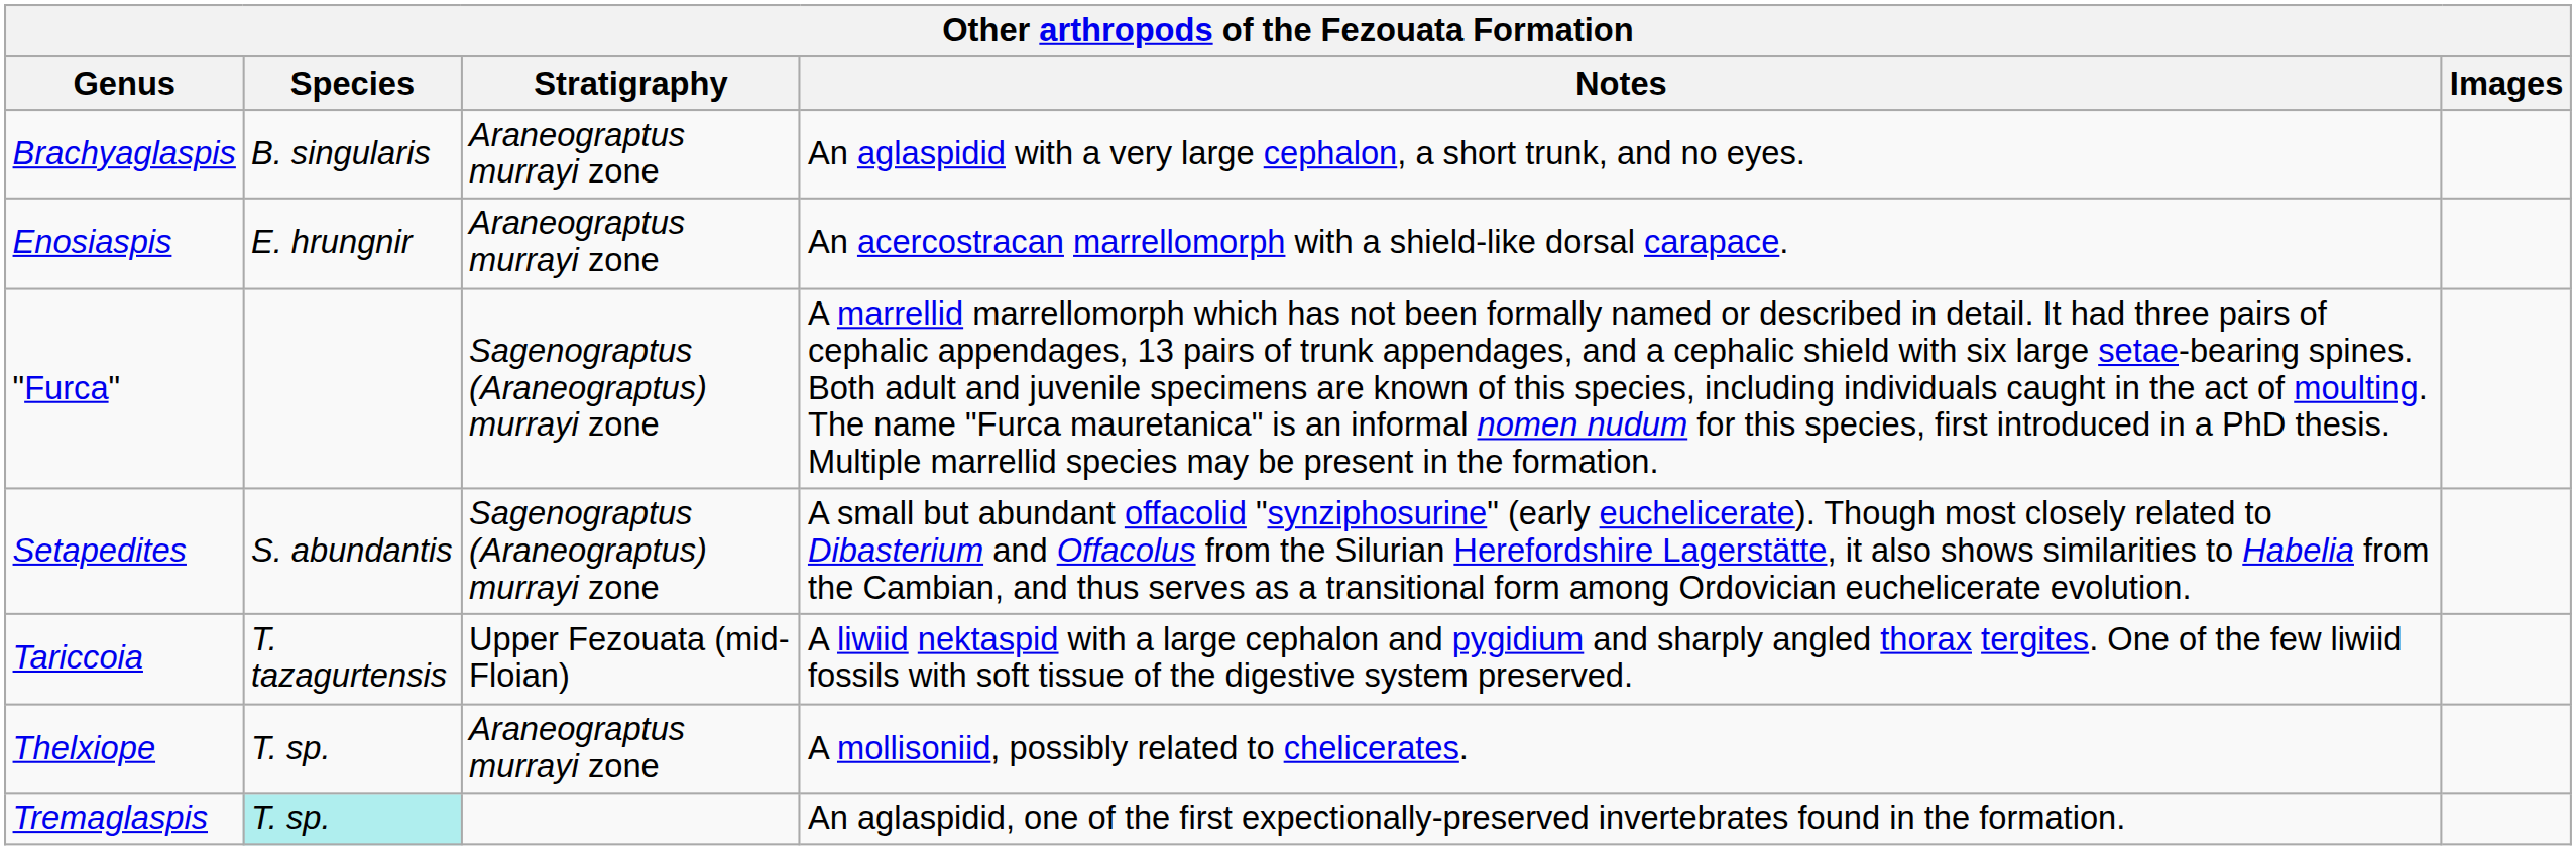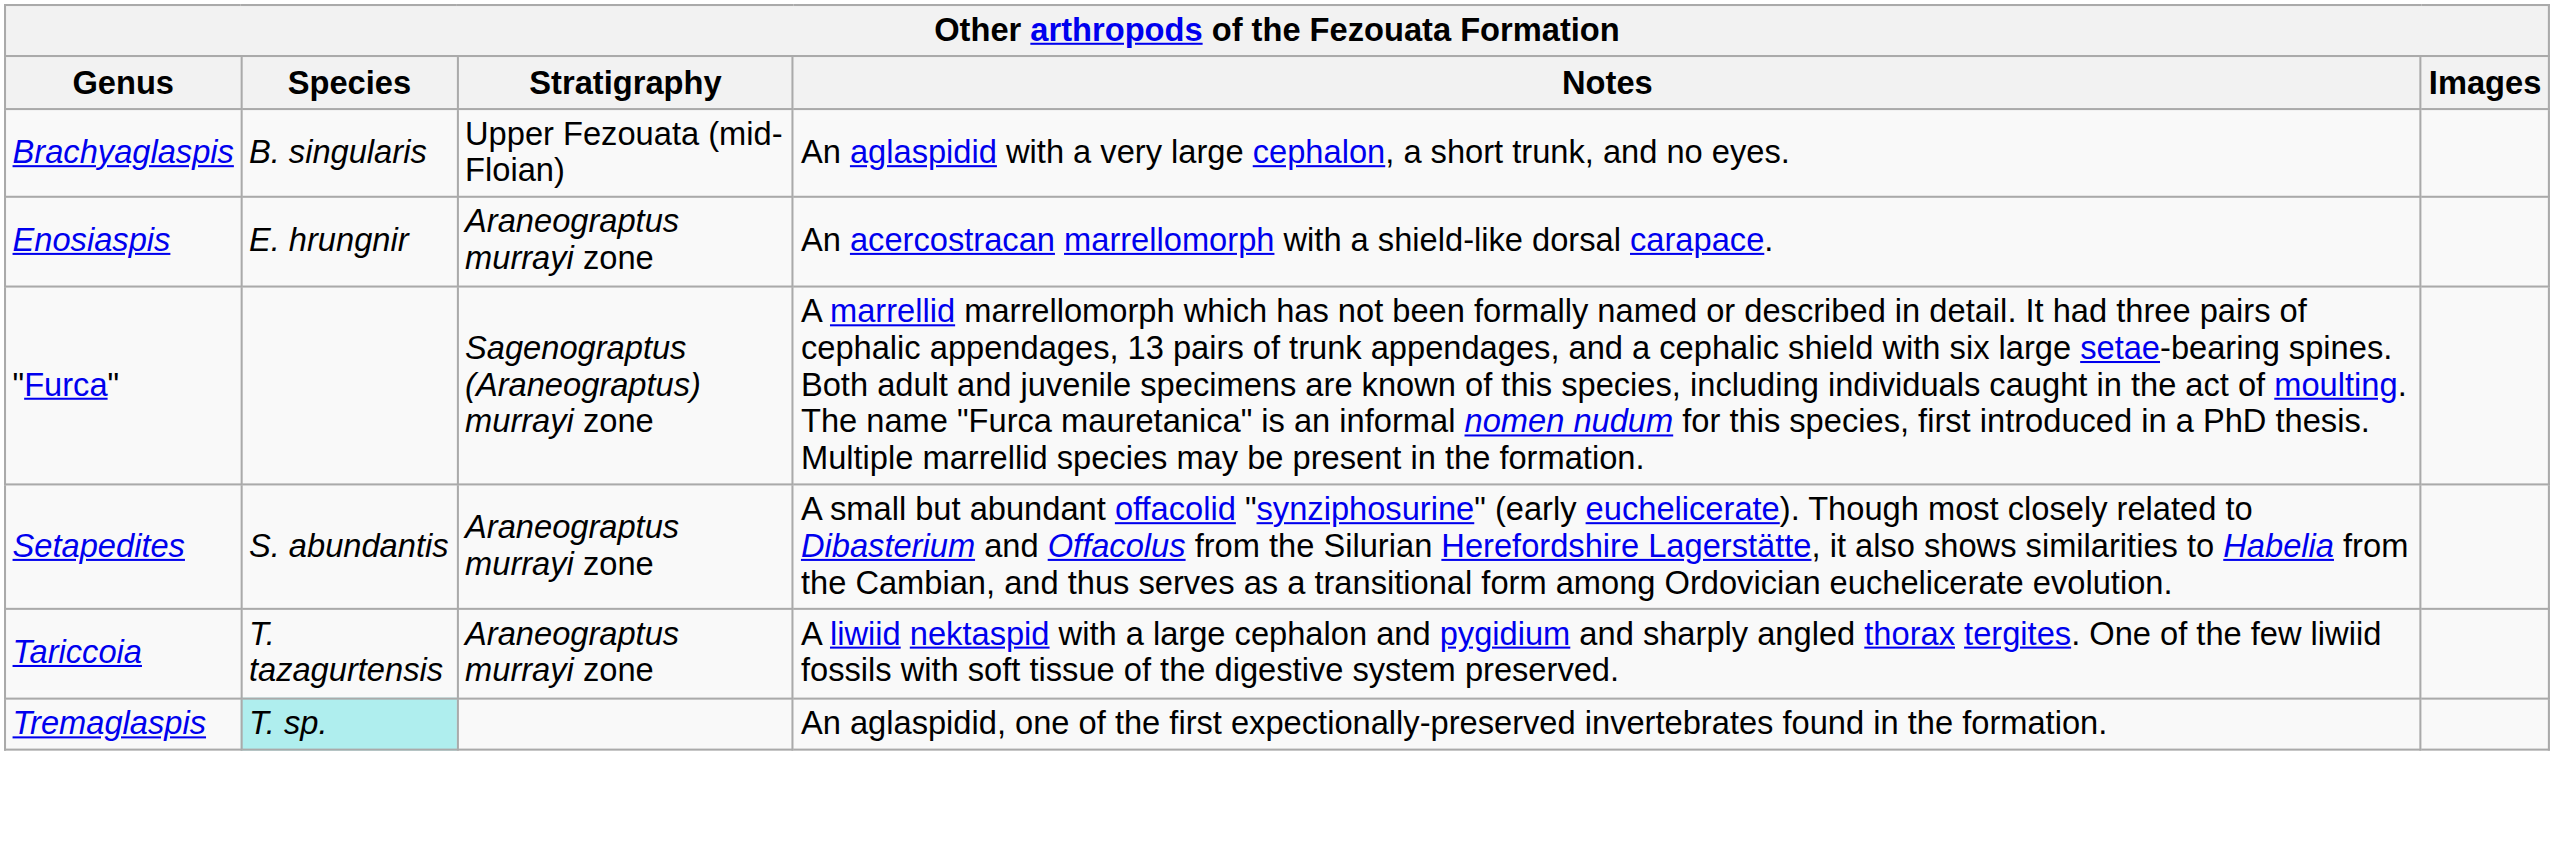 <table class="wikitable sortable mw-collapsible">
 <tr>
 <th colspan="5" align="center">Other <a href='#'>arthropods</a> of the Fezouata Formation</th>
 </tr>
 <tr>
 <th>Genus</th>
 <th>Species</th>
 <th>Stratigraphy</th>
 <th>Notes</th>
 <th>Images</th>
 </tr>
 <tr>
 <td><em><a href='#'>Brachyaglaspis</a></em></td>
 <td><em>B. singularis</em></td>
-<td><em>Araneograptus murrayi</em> zone</td>
+<td>Upper Fezouata (mid-Floian)</td>
 <td>An <a href='#'>aglaspidid</a> with a very large <a href='#'>cephalon</a>, a short trunk, and no eyes.</td>
 <td></td>
 </tr>
 <tr>
 <td><em><a href='#'>Enosiaspis</a></em></td>
 <td><em>E. hrungnir</em></td>
 <td><em>Araneograptus murrayi</em> zone</td>
 <td>An <a href='#'>acercostracan</a> <a href='#'>marrellomorph</a> with a shield-like dorsal <a href='#'>carapace</a>.</td>
 <td></td>
 </tr>
 <tr>
 <td>"<a href='#'>Furca</a>"</td>
 <td></td>
 <td><em>Sagenograptus (Araneograptus) murrayi</em> zone</td>
 <td>A <a href='#'>marrellid</a> marrellomorph which has not been formally named or described in detail. It had three pairs of cephalic appendages, 13 pairs of trunk appendages, and a cephalic shield with six large <a href='#'>setae</a>-bearing spines. Both adult and juvenile specimens are known of this species, including individuals caught in the act of <a href='#'>moulting</a>. The name "Furca mauretanica" is an informal <em><a href='#'>nomen nudum</a></em> for this species, first introduced in a PhD thesis. Multiple marrellid species may be present in the formation.</td>
 <td></td>
 </tr>
 <tr>
 <td><em><a href='#'>Setapedites</a></em></td>
 <td><em>S. abundantis</em></td>
-<td><em>Sagenograptus (Araneograptus) murrayi</em> zone</td>
+<td><em>Araneograptus murrayi</em> zone</td>
 <td>A small but abundant <a href='#'>offacolid</a> "<a href='#'>synziphosurine</a>" (early <a href='#'>euchelicerate</a>). Though most closely related to <em><a href='#'>Dibasterium</a></em> and <em><a href='#'>Offacolus</a></em> from the Silurian <a href='#'>Herefordshire Lagerstätte</a>, it also shows similarities to <em><a href='#'>Habelia</a></em> from the Cambian, and thus serves as a transitional form among Ordovician euchelicerate evolution.</td>
 <td></td>
 </tr>
 <tr>
 <td><em><a href='#'>Tariccoia</a></em></td>
 <td><em>T. tazagurtensis</em></td>
-<td>Upper Fezouata (mid-Floian)</td>
+<td><em>Araneograptus murrayi</em> zone</td>
 <td>A <a href='#'>liwiid</a> <a href='#'>nektaspid</a> with a large cephalon and <a href='#'>pygidium</a> and sharply angled <a href='#'>thorax</a> <a href='#'>tergites</a>. One of the few liwiid fossils with soft tissue of the digestive system preserved.</td>
-<td></td>
-</tr>
-<tr>
-<td><em><a href='#'>Thelxiope</a></em></td>
-<td><em>T. sp.</em></td>
-<td><em>Araneograptus murrayi</em> zone</td>
-<td>A <a href='#'>mollisoniid</a>, possibly related to <a href='#'>chelicerates</a>.</td>
 <td></td>
 </tr>
 <tr>
 <td><em><a href='#'>Tremaglaspis</a></em></td>
 <td style="background: paleturquoise;"><em>T. sp.</em></td>
 <td></td>
 <td>An aglaspidid, one of the first expectionally-preserved invertebrates found in the formation.</td>
 <td></td>
 </tr>
 </table>
